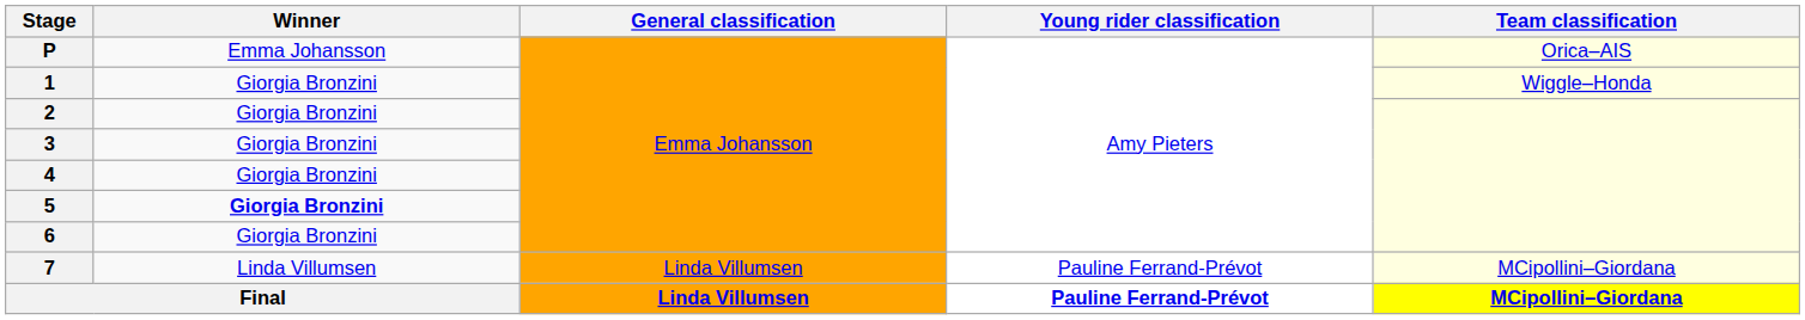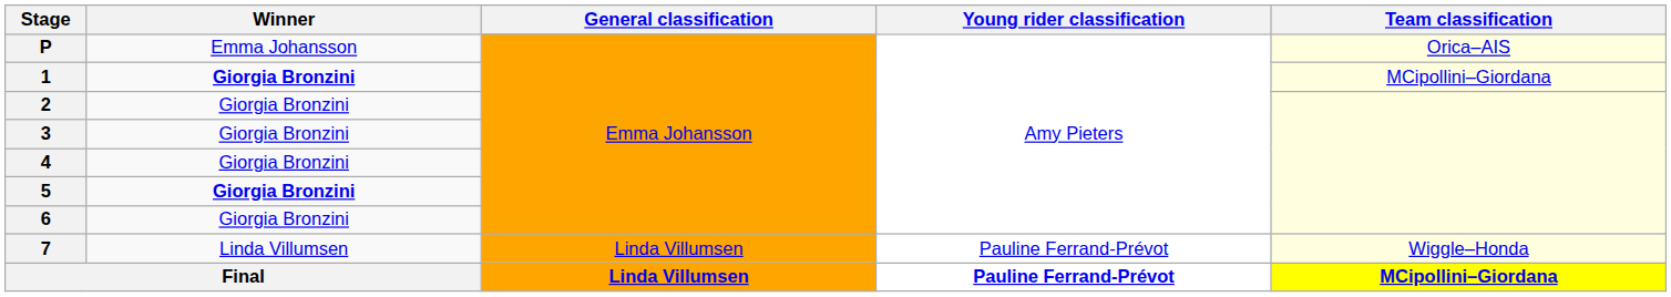 <table class="wikitable" style="text-align: center; font-size:86%;">
 <tr style="background-color: #efefef;">
 <th width="1%">Stage</th>
 <th width="10%">Winner</th>
 <th width="10%"><a href='#'>General classification</a><br></th>
 <th width="10%"><a href='#'>Young rider classification</a><br></th>
 <th width="10%"><a href='#'>Team classification</a><br></th>
 </tr>
 <tr>
 <th>P</th>
 <td><a href='#'>Emma Johansson</a></td>
 <td style="background:orange;" rowspan=7><a href='#'>Emma Johansson</a></td>
 <td style="background:white;" rowspan=7><a href='#'>Amy Pieters</a></td>
 <td style="background:lightyellow;"><a href='#'>Orica–AIS</a></td>
 </tr>
 <tr>
 <th>1</th>
-<td><a href='#'>Giorgia Bronzini</a></td>
-<td style="background:lightyellow;"><a href='#'>Wiggle–Honda</a></td>
+<td><strong><a href='#'>Giorgia Bronzini</a></strong></td>
+<td style="background:lightyellow;"><a href='#'>MCipollini–Giordana</a></td>
 </tr>
 <tr>
 <th>2</th>
 <td><a href='#'>Giorgia Bronzini</a></td>
 <td style="background:lightyellow;" rowspan=5></td>
 </tr>
 <tr>
 <th>3</th>
 <td><a href='#'>Giorgia Bronzini</a></td>
 </tr>
 <tr>
 <th>4</th>
 <td><a href='#'>Giorgia Bronzini</a></td>
 </tr>
 <tr>
 <th>5</th>
 <td><strong><a href='#'>Giorgia Bronzini</a></strong></td>
 </tr>
 <tr>
 <th>6</th>
 <td><a href='#'>Giorgia Bronzini</a></td>
 </tr>
 <tr>
 <th>7</th>
 <td><a href='#'>Linda Villumsen</a></td>
 <td style="background:orange;"><a href='#'>Linda Villumsen</a></td>
 <td style="background:white;"><a href='#'>Pauline Ferrand-Prévot</a></td>
-<td style="background:lightyellow;"><a href='#'>MCipollini–Giordana</a></td>
+<td style="background:lightyellow;"><a href='#'>Wiggle–Honda</a></td>
 </tr>
 <tr>
 <th colspan=2><strong>Final</strong></th>
 <th style="background:orange;"><a href='#'>Linda Villumsen</a></th>
 <th style="background:white;"><a href='#'>Pauline Ferrand-Prévot</a></th>
 <th style="background:yellow;"><a href='#'>MCipollini–Giordana</a></th>
 </tr>
 </table>
